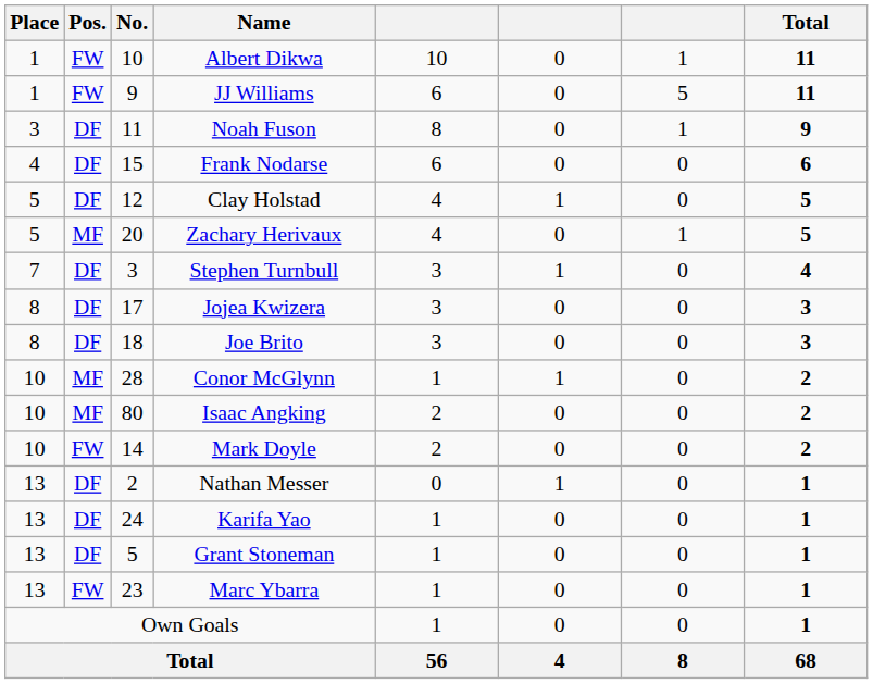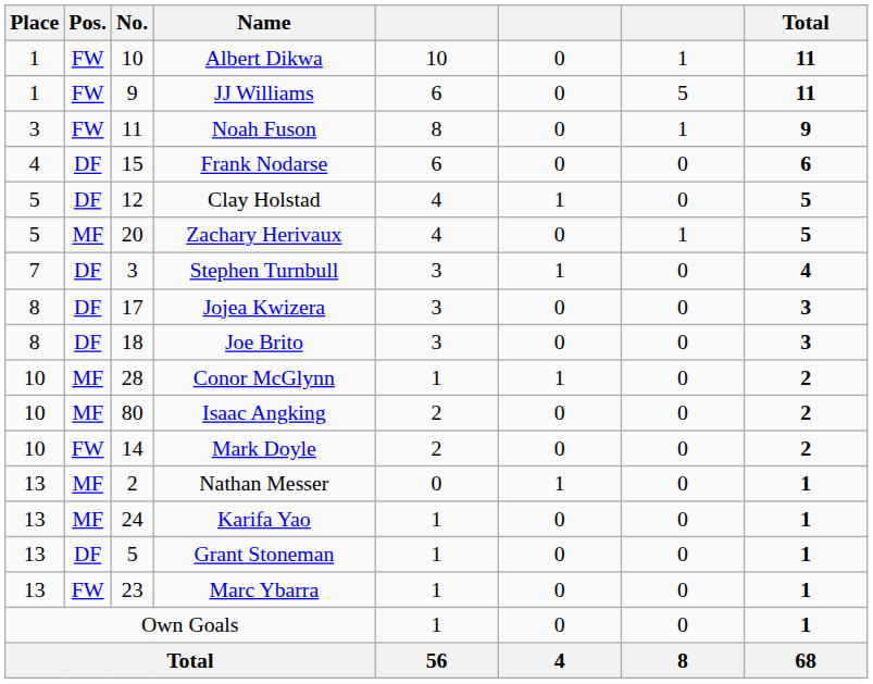 <table class="wikitable sortable" style="font-size: 95%; text-align: center;">
 <tr>
 <th width=20>Place</th>
 <th width=20>Pos.</th>
 <th width=20>No.</th>
 <th width=150>Name</th>
 <th width=80></th>
 <th width=80></th>
 <th width=80></th>
 <th width="80"><strong>Total</strong></th>
 </tr>
 <tr>
 <td>1</td>
 <td><a href='#'>FW</a></td>
 <td>10</td>
 <td> <a href='#'>Albert Dikwa</a></td>
 <td>10</td>
 <td>0</td>
 <td>1</td>
 <td><strong>11</strong></td>
 </tr>
 <tr>
 <td>1</td>
 <td><a href='#'>FW</a></td>
 <td>9</td>
 <td> <a href='#'>JJ Williams</a></td>
 <td>6</td>
 <td>0</td>
 <td>5</td>
 <td><strong>11</strong></td>
 </tr>
 <tr>
 <td>3</td>
-<td><a href='#'>DF</a></td>
+<td><a href='#'>FW</a></td>
 <td>11</td>
 <td> <a href='#'>Noah Fuson</a></td>
 <td>8</td>
 <td>0</td>
 <td>1</td>
 <td><strong>9</strong></td>
 </tr>
 <tr>
 <td>4</td>
 <td><a href='#'>DF</a></td>
 <td>15</td>
 <td> <a href='#'>Frank Nodarse</a></td>
 <td>6</td>
 <td>0</td>
 <td>0</td>
 <td><strong>6</strong></td>
 </tr>
 <tr>
 <td>5</td>
 <td><a href='#'>DF</a></td>
 <td>12</td>
 <td> Clay Holstad</td>
 <td>4</td>
 <td>1</td>
 <td>0</td>
 <td><strong>5</strong></td>
 </tr>
 <tr>
 <td>5</td>
 <td><a href='#'>MF</a></td>
 <td>20</td>
 <td> <a href='#'>Zachary Herivaux</a></td>
 <td>4</td>
 <td>0</td>
 <td>1</td>
 <td><strong>5</strong></td>
 </tr>
 <tr>
 <td>7</td>
 <td><a href='#'>DF</a></td>
 <td>3</td>
 <td> <a href='#'>Stephen Turnbull</a></td>
 <td>3</td>
 <td>1</td>
 <td>0</td>
 <td><strong>4</strong></td>
 </tr>
 <tr>
 <td>8</td>
 <td><a href='#'>DF</a></td>
 <td>17</td>
 <td> <a href='#'>Jojea Kwizera</a></td>
 <td>3</td>
 <td>0</td>
 <td>0</td>
 <td><strong>3</strong></td>
 </tr>
 <tr>
 <td>8</td>
 <td><a href='#'>DF</a></td>
 <td>18</td>
 <td> <a href='#'>Joe Brito</a></td>
 <td>3</td>
 <td>0</td>
 <td>0</td>
 <td><strong>3</strong></td>
 </tr>
 <tr>
 <td>10</td>
 <td><a href='#'>MF</a></td>
 <td>28</td>
 <td> <a href='#'>Conor McGlynn</a></td>
 <td>1</td>
 <td>1</td>
 <td>0</td>
 <td><strong>2</strong></td>
 </tr>
 <tr>
 <td>10</td>
 <td><a href='#'>MF</a></td>
 <td>80</td>
 <td> <a href='#'>Isaac Angking</a></td>
 <td>2</td>
 <td>0</td>
 <td>0</td>
 <td><strong>2</strong></td>
 </tr>
 <tr>
 <td>10</td>
 <td><a href='#'>FW</a></td>
 <td>14</td>
 <td> <a href='#'>Mark Doyle</a></td>
 <td>2</td>
 <td>0</td>
 <td>0</td>
 <td><strong>2</strong></td>
 </tr>
 <tr>
 <td>13</td>
-<td><a href='#'>DF</a></td>
+<td><a href='#'>MF</a></td>
 <td>2</td>
 <td> Nathan Messer</td>
 <td>0</td>
 <td>1</td>
 <td>0</td>
 <td><strong>1</strong></td>
 </tr>
 <tr>
 <td>13</td>
-<td><a href='#'>DF</a></td>
+<td><a href='#'>MF</a></td>
 <td>24</td>
 <td> <a href='#'>Karifa Yao</a></td>
 <td>1</td>
 <td>0</td>
 <td>0</td>
 <td><strong>1</strong></td>
 </tr>
 <tr>
 <td>13</td>
 <td><a href='#'>DF</a></td>
 <td>5</td>
 <td> <a href='#'>Grant Stoneman</a></td>
 <td>1</td>
 <td>0</td>
 <td>0</td>
 <td><strong>1</strong></td>
 </tr>
 <tr>
 <td>13</td>
 <td><a href='#'>FW</a></td>
 <td>23</td>
 <td> <a href='#'>Marc Ybarra</a></td>
 <td>1</td>
 <td>0</td>
 <td>0</td>
 <td><strong>1</strong></td>
 </tr>
 <tr>
 <td colspan="4">Own Goals</td>
 <td>1</td>
 <td>0</td>
 <td>0</td>
 <td><strong>1</strong></td>
 </tr>
 <tr>
 <th colspan="4">Total</th>
 <th>56</th>
 <th>4</th>
 <th>8</th>
 <th>68</th>
 </tr>
 </table>
